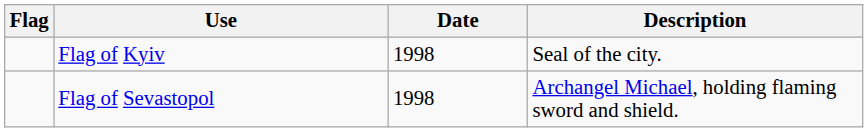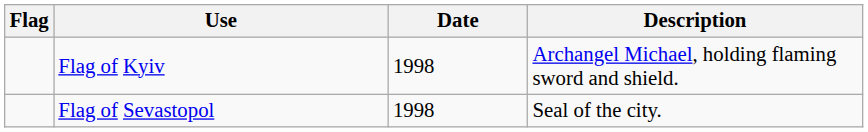 <table class="wikitable">
 <tr>
 <th>Flag</th>
 <th style="width:250px;">Use</th>
 <th style="width:100px;">Date</th>
 <th style="width:250px;">Description</th>
 </tr>
 <tr>
 <td></td>
 <td><a href='#'>Flag of</a> <a href='#'>Kyiv</a></td>
 <td>1998</td>
-<td>Seal of the city.</td>
+<td><a href='#'>Archangel Michael</a>, holding flaming sword and shield.</td>
 </tr>
 <tr>
 <td></td>
 <td><a href='#'>Flag of</a> <a href='#'>Sevastopol</a></td>
 <td>1998</td>
-<td><a href='#'>Archangel Michael</a>, holding flaming sword and shield.</td>
+<td>Seal of the city.</td>
 </tr>
 </table>
